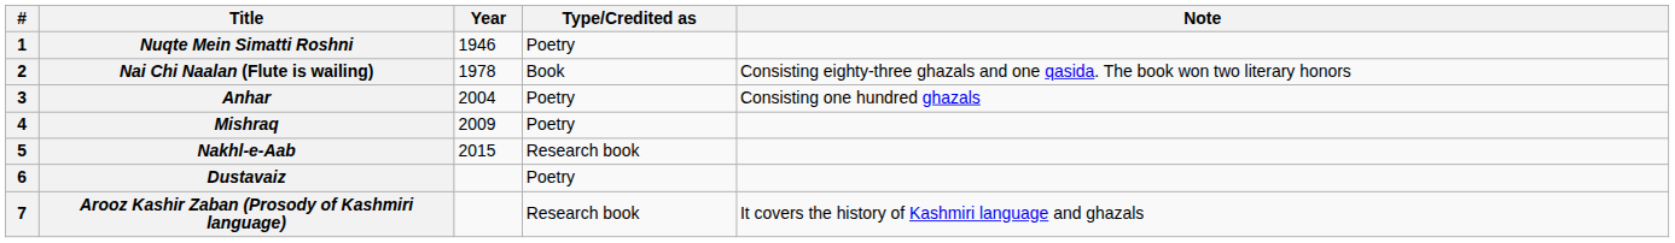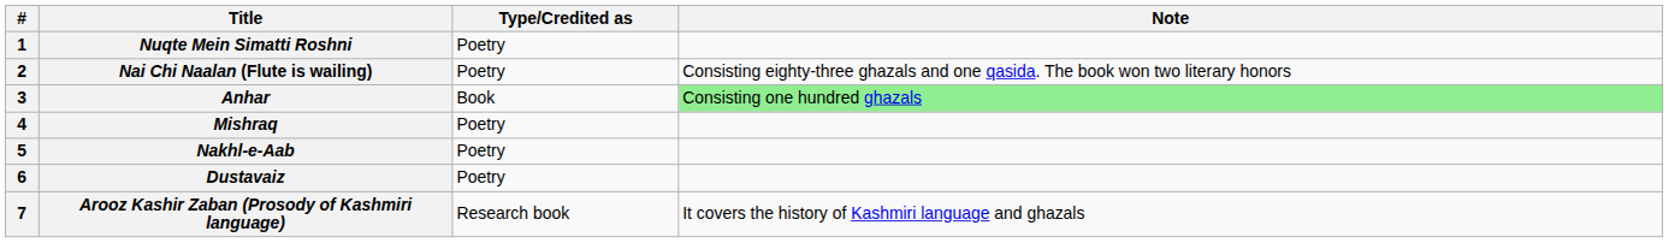 <table class="wikitable sortable plainrowheaders" width=100%>
 <tr>
 <th scope="col" width=2%>#</th>
 <th scope="col" width=25%>Title</th>
-<th scope="col">Year</th>
 <th scope="col">Type/Credited as</th>
 <th scope="col">Note</th>
 </tr>
 <tr>
 <th scope="row" align="left">1</th>
 <th><em>Nuqte Mein Simatti Roshni</em></th>
-<td>1946</td>
 <td>Poetry</td>
 <td></td>
 </tr>
 <tr>
 <th scope="row" align="left">2</th>
 <th><em>Nai Chi Naalan</em> (Flute is wailing)</th>
-<td>1978</td>
-<td>Book</td>
+<td>Poetry</td>
 <td>Consisting eighty-three ghazals and one <a href='#'>qasida</a>. The book won two literary honors</td>
 </tr>
 <tr>
 <th scope="row" align="left">3</th>
 <th><em>Anhar</em></th>
-<td>2004</td>
-<td>Poetry</td>
-<td>Consisting one hundred <a href='#'>ghazals</a></td>
+<td>Book</td>
+<td style="background: lightgreen;">Consisting one hundred <a href='#'>ghazals</a></td>
 </tr>
 <tr>
 <th scope="row" align="left">4</th>
 <th><em>Mishraq</em></th>
-<td>2009</td>
 <td>Poetry</td>
 <td></td>
 </tr>
 <tr>
 <th scope="row" align="left">5</th>
 <th><em>Nakhl-e-Aab</em></th>
-<td>2015</td>
-<td>Research book</td>
+<td>Poetry</td>
 <td></td>
 </tr>
 <tr>
 <th scope="row" align="left">6</th>
 <th><em>Dustavaiz</em></th>
-<td></td>
 <td>Poetry</td>
 <td></td>
 </tr>
 <tr>
 <th scope="row" align="left">7</th>
 <th><em>Arooz Kashir Zaban (Prosody of Kashmiri language)</em></th>
-<td></td>
 <td>Research book</td>
 <td>It covers the history of <a href='#'>Kashmiri language</a> and ghazals</td>
 </tr>
 </table>
